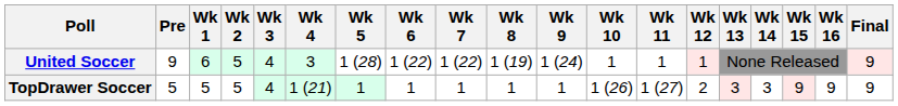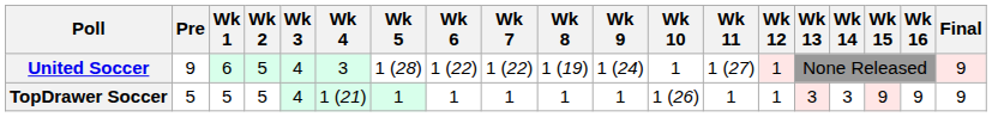 <table class="wikitable" style="white-space:nowrap;text-align:center;">
 <tr>
 <th>Poll</th>
 <th>Pre</th>
 <th>Wk<br>1</th>
 <th>Wk<br>2</th>
 <th>Wk<br>3</th>
 <th>Wk<br>4</th>
 <th>Wk<br>5</th>
 <th>Wk<br>6</th>
 <th>Wk<br>7</th>
 <th>Wk<br>8</th>
 <th>Wk<br>9</th>
 <th>Wk<br>10</th>
 <th>Wk<br>11</th>
 <th>Wk<br>12</th>
 <th>Wk<br>13</th>
 <th>Wk<br>14</th>
 <th>Wk<br>15</th>
 <th>Wk<br>16</th>
 <th>Final<br></th>
 </tr>
 <tr>
 <th><a href='#'>United Soccer</a></th>
 <td style="background:#FFFFFF;">9</td>
 <td style="background:#D8FFEB;">6</td>
 <td style="background:#D8FFEB;">5</td>
 <td style="background:#D8FFEB;">4</td>
 <td style="background:#D8FFEB;">3</td>
 <td style="background:#FFFFFF;">1 (<em>28</em>)</td>
 <td style="background:#FFFFFF;">1 (<em>22</em>)</td>
 <td style="background:#FFFFFF;">1 (<em>22</em>)</td>
 <td style="background:#FFFFFF;">1 (<em>19</em>)</td>
 <td style="background:#FFFFFF;">1 (<em>24</em>)</td>
 <td style="background:#FFFFFF;">1</td>
-<td style="background:#FFFFFF;">1</td>
+<td style="background:#FFFFFF;">1 (<em>27</em>)</td>
 <td style="background:#FFE6E6;">1</td>
 <td colspan=4 style="background:#999;">None Released</td>
 <td style="background:#FFE6E6;">9</td>
 </tr>
 <tr>
 <th>TopDrawer Soccer </th>
 <td style="background:#FFFFFF;">5</td>
 <td style="background:#FFFFFF;">5</td>
 <td style="background:#FFFFFF;">5</td>
 <td style="background:#D8FFEB;">4</td>
 <td style="background:#D8FFEB;">1 (<em>21</em>)</td>
 <td style="background:#D8FFEB;">1</td>
 <td style="background:#FFFFFF;">1</td>
 <td style="background:#FFFFFF;">1</td>
 <td style="background:#FFFFFF;">1</td>
 <td style="background:#FFFFFF;">1</td>
 <td style="background:#FFFFFF;">1 (<em>26</em>)</td>
-<td style="background:#FFFFFF;">1 (<em>27</em>)</td>
-<td style="background:#FFFFFF;">2</td>
+<td style="background:#FFFFFF;">1</td>
+<td style="background:#FFFFFF;">1</td>
 <td style="background:#FFE6E6;">3</td>
 <td style="background:#FFFFFF;">3</td>
 <td style="background:#FFE6E6;">9</td>
 <td style="background:#FFFFFF;">9</td>
 <td style="background:#FFFFFF;">9</td>
 </tr>
 </table>
